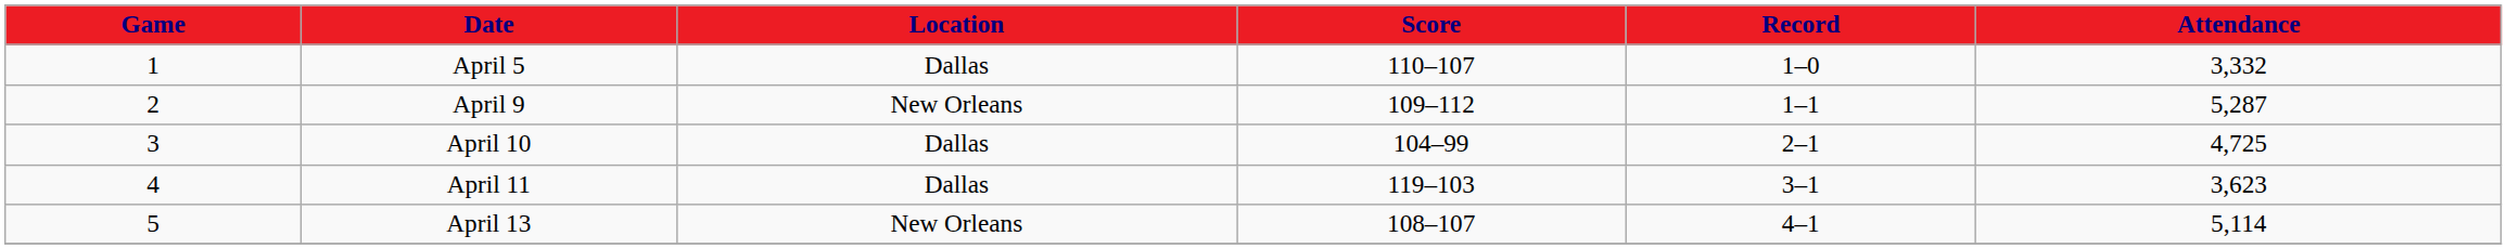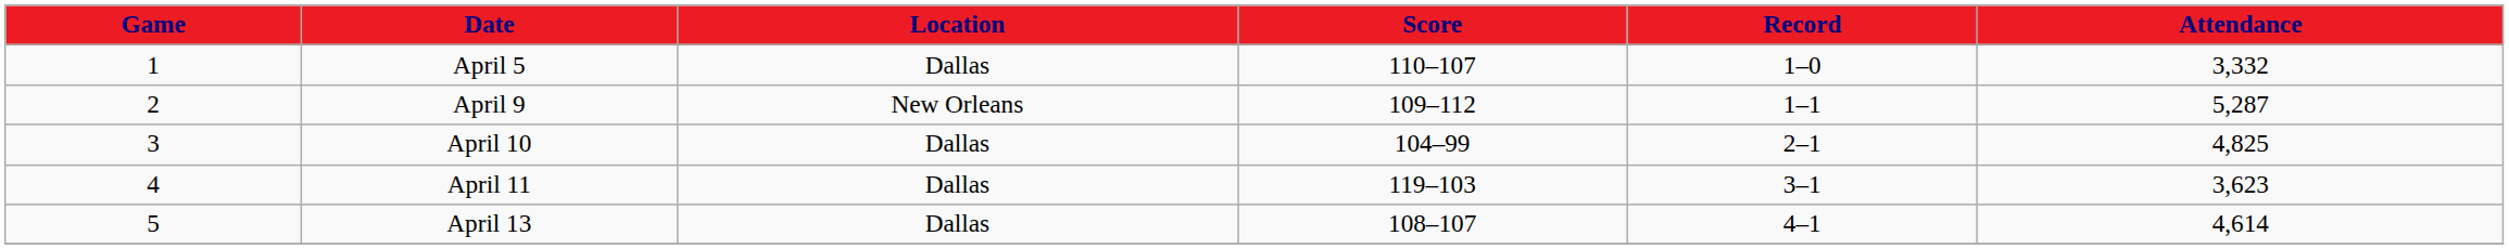 <table class="wikitable" width="80%">
 <tr align="center"  style="background:#ED1C24;color:#000080;">
 <td><strong>Game</strong></td>
 <td><strong>Date</strong></td>
 <td><strong>Location</strong></td>
 <td><strong>Score</strong></td>
 <td><strong>Record</strong></td>
 <td><strong>Attendance</strong></td>
 </tr>
 <tr align="center" bgcolor="">
 <td>1</td>
 <td>April 5</td>
 <td>Dallas</td>
 <td>110–107</td>
 <td>1–0</td>
 <td>3,332</td>
 </tr>
 <tr align="center" bgcolor="">
 <td>2</td>
 <td>April 9</td>
 <td>New Orleans</td>
 <td>109–112</td>
 <td>1–1</td>
 <td>5,287</td>
 </tr>
 <tr align="center" bgcolor="">
 <td>3</td>
 <td>April 10</td>
 <td>Dallas</td>
 <td>104–99</td>
 <td>2–1</td>
-<td>4,725</td>
+<td>4,825</td>
 </tr>
 <tr align="center" bgcolor="">
 <td>4</td>
 <td>April 11</td>
 <td>Dallas</td>
 <td>119–103</td>
 <td>3–1</td>
 <td>3,623</td>
 </tr>
 <tr align="center" bgcolor="">
 <td>5</td>
 <td>April 13</td>
-<td>New Orleans</td>
+<td>Dallas</td>
 <td>108–107</td>
 <td>4–1</td>
-<td>5,114</td>
+<td>4,614</td>
 </tr>
 <tr align="center" bgcolor="">
 </tr>
 </table>
